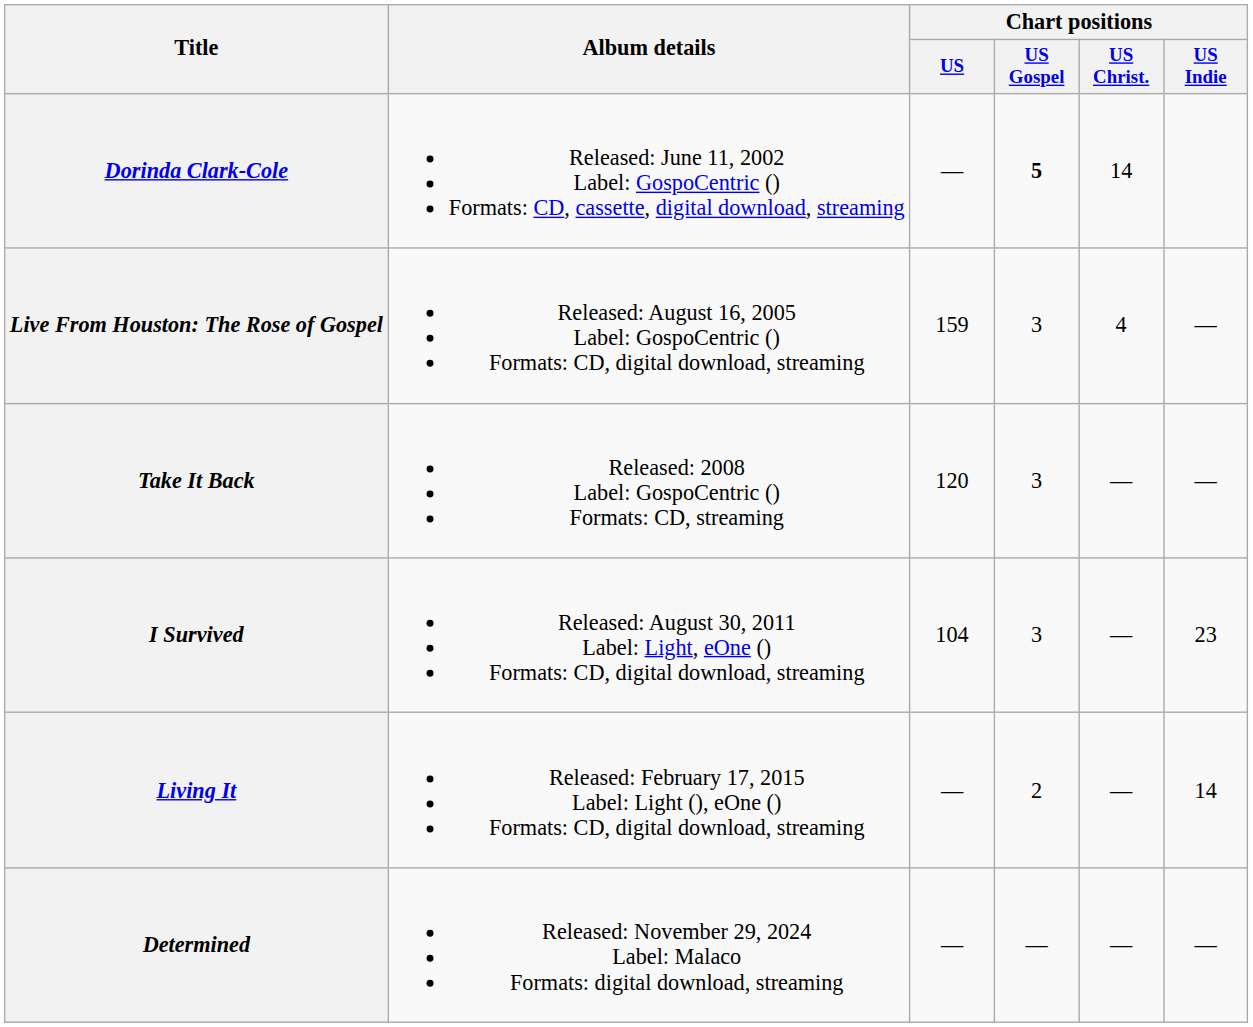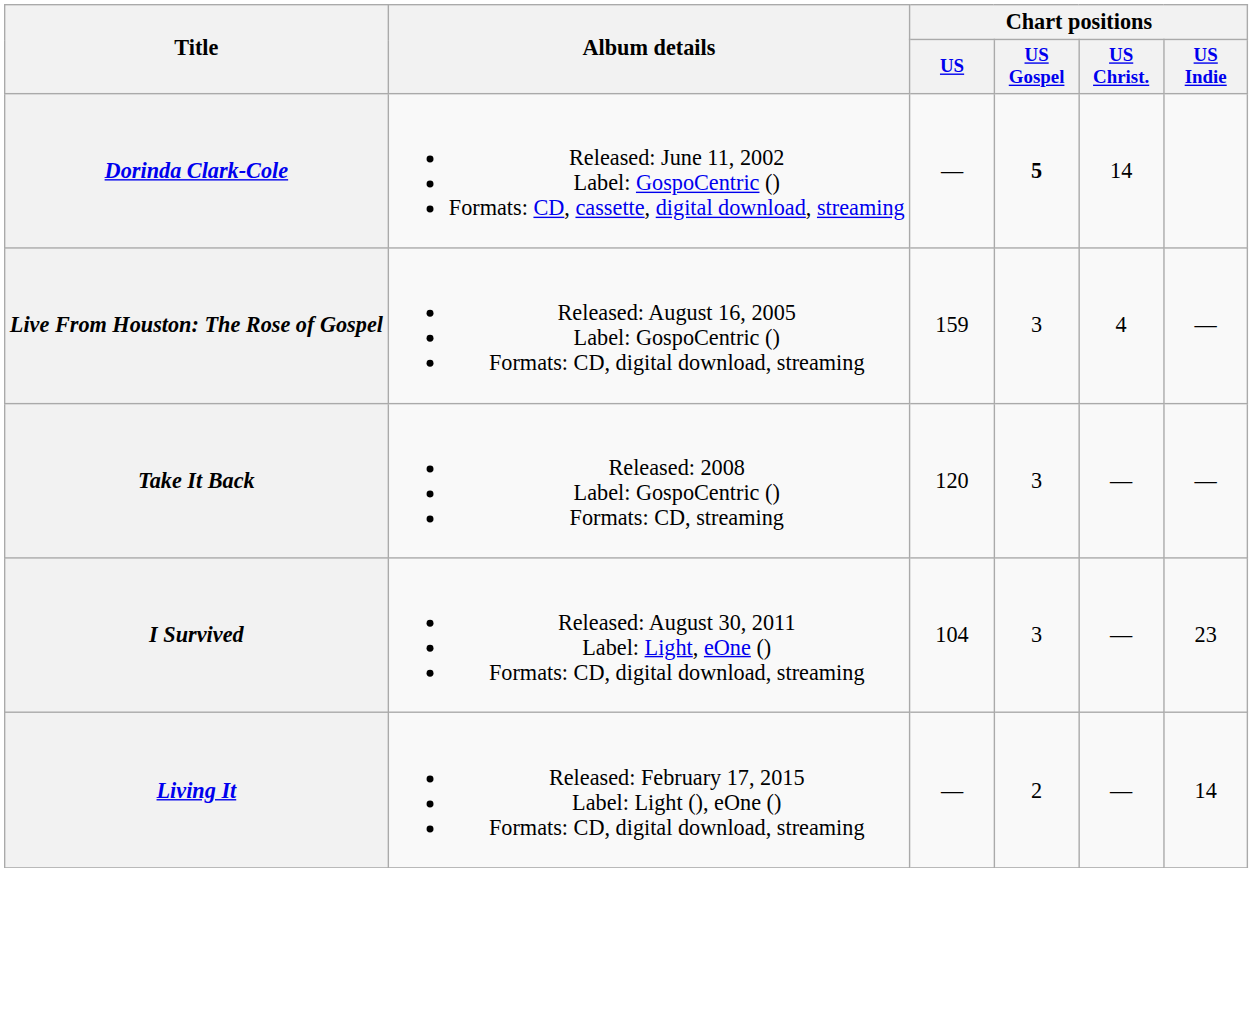 <table class="wikitable plainrowheaders" style="text-align: center">
 <tr>
 <th scope="col" rowspan="2">Title</th>
 <th scope="col" rowspan="2">Album details</th>
 <th scope="col" colspan="4">Chart positions</th>
 </tr>
 <tr>
 <th scope="col" style="width:4em;font-size:85%;"><a href='#'>US</a><br></th>
 <th scope="col" style="width:4em;font-size:85%;"><a href='#'>US<br>Gospel</a><br></th>
 <th scope="col" style="width:4em;font-size:85%;"><a href='#'>US<br>Christ.</a><br></th>
 <th scope="col" style="width:4em;font-size:85%;"><a href='#'>US<br>Indie</a><br></th>
 </tr>
 <tr>
 <th scope="row"><em><a href='#'>Dorinda Clark-Cole</a></em></th>
 <td><br><ul><li>Released: June 11, 2002</li><li>Label: <a href='#'>GospoCentric</a> ()</li><li>Formats: <a href='#'>CD</a>, <a href='#'>cassette</a>, <a href='#'>digital download</a>, <a href='#'>streaming</a></li></ul></td>
 <td>—</td>
 <td><strong>5</strong></td>
 <td>14</td>
 </tr>
 <tr>
 <th scope="row"><em>Live From Houston: The Rose of Gospel</em></th>
 <td><br><ul><li>Released: August 16, 2005</li><li>Label: GospoCentric ()</li><li>Formats: CD, digital download, streaming</li></ul></td>
 <td>159</td>
 <td>3</td>
 <td>4</td>
 <td>—</td>
 </tr>
 <tr>
 <th scope="row"><em>Take It Back</em></th>
 <td><br><ul><li>Released: 2008</li><li>Label: GospoCentric ()</li><li>Formats: CD, streaming</li></ul></td>
 <td>120</td>
 <td>3</td>
 <td>—</td>
 <td>—</td>
 </tr>
 <tr>
 <th scope="row"><em>I Survived</em></th>
 <td><br><ul><li>Released: August 30, 2011</li><li>Label: <a href='#'>Light</a>, <a href='#'>eOne</a> ()</li><li>Formats: CD, digital download, streaming</li></ul></td>
 <td>104</td>
 <td>3</td>
 <td>—</td>
 <td>23</td>
 </tr>
 <tr>
 <th scope="row"><em><a href='#'>Living It</a></em></th>
 <td><br><ul><li>Released: February 17, 2015</li><li>Label: Light (), eOne ()</li><li>Formats: CD, digital download, streaming</li></ul></td>
 <td>—</td>
 <td>2</td>
 <td>—</td>
 <td>14</td>
 </tr>
-<tr>
-<th scope="row"><em>Determined</em></th>
-<td><br><ul><li>Released: November 29, 2024</li><li>Label: Malaco</li><li>Formats: digital download, streaming</li></ul></td>
-<td>—</td>
-<td>—</td>
-<td>—</td>
-<td>—</td>
-</tr>
 </table>
